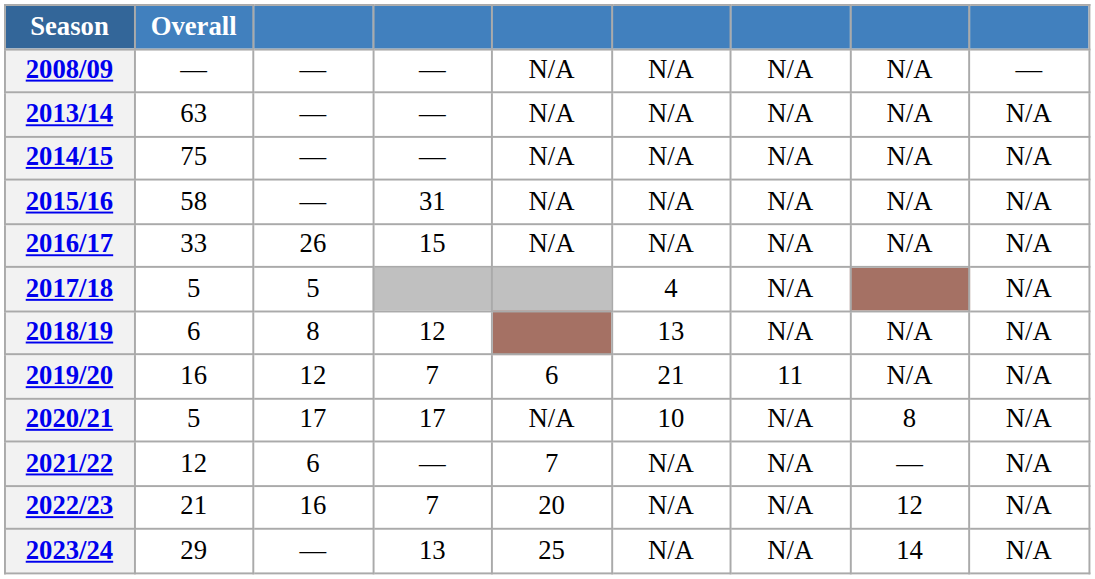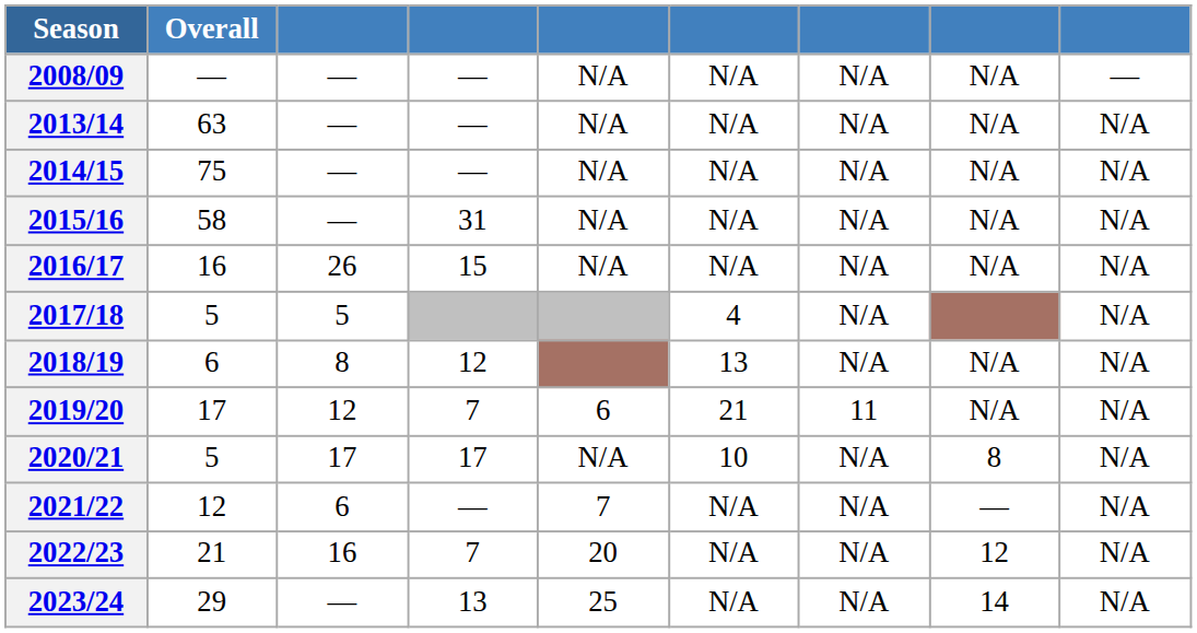 <table class="wikitable" style="font-size:86%; text-align:center; border:grey solid 1px; border-collapse:collapse; background:#ffffff;">
 <tr>
 <th style="background-color:#369; color:white; width:60px;"> Season </th>
 <th style="background-color:#4180be; color:white; width:55px;">Overall</th>
 <th style="background-color:#4180be; color:white; width:55px;"></th>
 <th style="background-color:#4180be; color:white; width:55px;"></th>
 <th style="background-color:#4180be; color:white; width:55px;"></th>
 <th style="background-color:#4180be; color:white; width:55px;"></th>
 <th style="background-color:#4180be; color:white; width:55px;"></th>
 <th style="background-color:#4180be; color:white; width:55px;"></th>
 <th style="background-color:#4180be; color:white; width:55px;"></th>
 </tr>
 <tr>
 <th scope=row align=center><a href='#'>2008/09</a></th>
 <td align=center>—</td>
 <td align=center>—</td>
 <td align=center>—</td>
 <td align=center>N/A</td>
 <td align=center>N/A</td>
 <td align=center>N/A</td>
 <td align=center>N/A</td>
 <td align=center>—</td>
 </tr>
 <tr>
 <th scope=row align=center><a href='#'>2013/14</a></th>
 <td align=center>63</td>
 <td align=center>—</td>
 <td align=center>—</td>
 <td align=center>N/A</td>
 <td align=center>N/A</td>
 <td align=center>N/A</td>
 <td align=center>N/A</td>
 <td align=center>N/A</td>
 </tr>
 <tr>
 <th scope=row align=center><a href='#'>2014/15</a></th>
 <td align=center>75</td>
 <td align=center>—</td>
 <td align=center>—</td>
 <td align=center>N/A</td>
 <td align=center>N/A</td>
 <td align=center>N/A</td>
 <td align=center>N/A</td>
 <td align=center>N/A</td>
 </tr>
 <tr>
 <th scope=row align=center><a href='#'>2015/16</a></th>
 <td align=center>58</td>
 <td align=center>—</td>
 <td align=center>31</td>
 <td align=center>N/A</td>
 <td align=center>N/A</td>
 <td align=center>N/A</td>
 <td align=center>N/A</td>
 <td align=center>N/A</td>
 </tr>
 <tr>
 <th scope=row align=center><a href='#'>2016/17</a></th>
-<td align=center>33</td>
+<td align=center>16</td>
 <td align=center>26</td>
 <td align=center>15</td>
 <td align=center>N/A</td>
 <td align=center>N/A</td>
 <td align=center>N/A</td>
 <td align=center>N/A</td>
 <td align=center>N/A</td>
 </tr>
 <tr>
 <th scope=row align=center><a href='#'>2017/18</a></th>
 <td align=center>5</td>
 <td align=center>5</td>
 <td align=center bgcolor=silver></td>
 <td align=center bgcolor=silver></td>
 <td align=center>4</td>
 <td align=center>N/A</td>
 <td align=center bgcolor=#a57164></td>
 <td align=center>N/A</td>
 </tr>
 <tr>
 <th scope=row align=center><a href='#'>2018/19</a></th>
 <td align=center>6</td>
 <td align=center>8</td>
 <td align=center>12</td>
 <td align=center bgcolor=#a57164></td>
 <td align=center>13</td>
 <td align=center>N/A</td>
 <td align=center>N/A</td>
 <td align=center>N/A</td>
 </tr>
 <tr>
 <th scope=row align=center><a href='#'>2019/20</a></th>
-<td align=center>16</td>
+<td align=center>17</td>
 <td align=center>12</td>
 <td align=center>7</td>
 <td align=center>6</td>
 <td align=center>21</td>
 <td align=center>11</td>
 <td align=center>N/A</td>
 <td align=center>N/A</td>
 </tr>
 <tr>
 <th scope=row align=center><a href='#'>2020/21</a></th>
 <td align=center>5</td>
 <td align=center>17</td>
 <td align=center>17</td>
 <td align=center>N/A</td>
 <td align=center>10</td>
 <td align=center>N/A</td>
 <td align=center>8</td>
 <td align=center>N/A</td>
 </tr>
 <tr>
 <th scope=row align=center><a href='#'>2021/22</a></th>
 <td align=center>12</td>
 <td align=center>6</td>
 <td align=center>—</td>
 <td align=center>7</td>
 <td align=center>N/A</td>
 <td align=center>N/A</td>
 <td align=center>—</td>
 <td align=center>N/A</td>
 </tr>
 <tr>
 <th scope=row align=center><a href='#'>2022/23</a></th>
 <td align=center>21</td>
 <td align=center>16</td>
 <td align=center>7</td>
 <td align=center>20</td>
 <td align=center>N/A</td>
 <td align=center>N/A</td>
 <td align=center>12</td>
 <td align=center>N/A</td>
 </tr>
 <tr>
 <th scope=row align=center><a href='#'>2023/24</a></th>
 <td align=center>29</td>
 <td align=center>—</td>
 <td align=center>13</td>
 <td align=center>25</td>
 <td align=center>N/A</td>
 <td align=center>N/A</td>
 <td align=center>14</td>
 <td align=center>N/A</td>
 </tr>
 </table>
